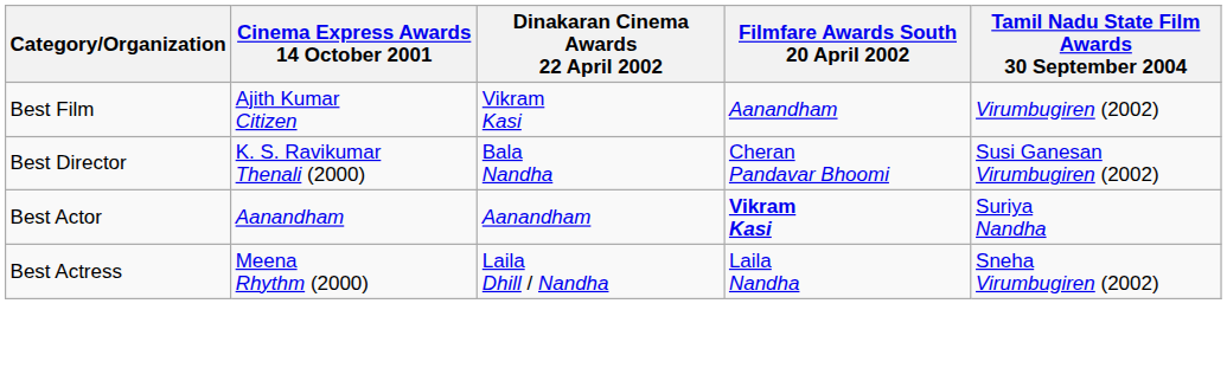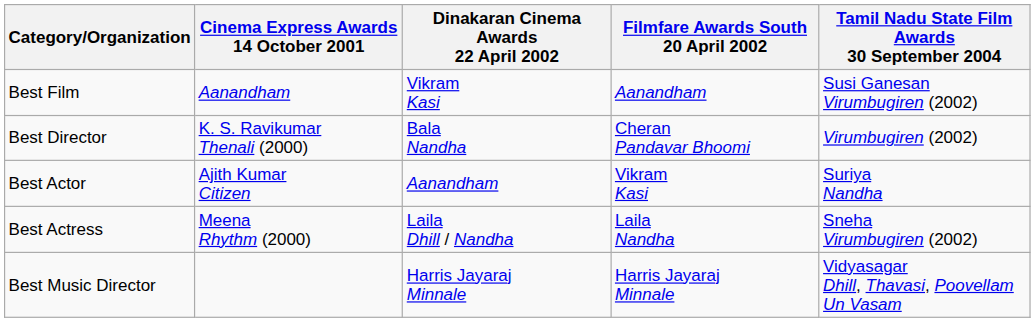 <table class="wikitable" style="font-size: 90%;">
 <tr>
 <th rowspan="1" style="width:20px;">Category/Organization</th>
 <th rowspan="1" style="width:200px;"><a href='#'>Cinema Express Awards</a><br> 14 October 2001</th>
 <th rowspan="1" style="width:200px;">Dinakaran Cinema Awards<br> 22 April 2002</th>
 <th rowspan="1" style="width:200px;"><a href='#'>Filmfare Awards South</a><br>20 April 2002</th>
 <th rowspan="1" style="width:200px;"><a href='#'>Tamil Nadu State Film Awards</a><br>30 September 2004</th>
 </tr>
 <tr>
 <td>Best Film</td>
-<td><a href='#'>Ajith Kumar</a><br><em><a href='#'>Citizen</a></em></td>
+<td><em><a href='#'>Aanandham</a></em></td>
 <td><a href='#'>Vikram</a><br><em><a href='#'>Kasi</a></em></td>
 <td><em><a href='#'>Aanandham</a></em></td>
-<td><em><a href='#'>Virumbugiren</a></em> (2002)</td>
+<td><a href='#'>Susi Ganesan</a><br><em><a href='#'>Virumbugiren</a></em> (2002)</td>
 </tr>
 <tr>
 <td>Best Director</td>
 <td><a href='#'>K. S. Ravikumar</a><br><em><a href='#'>Thenali</a></em> (2000)</td>
 <td><a href='#'>Bala</a><br><em><a href='#'>Nandha</a></em></td>
 <td><a href='#'>Cheran</a><br><em><a href='#'>Pandavar Bhoomi</a></em></td>
-<td><a href='#'>Susi Ganesan</a><br><em><a href='#'>Virumbugiren</a></em> (2002)</td>
+<td><em><a href='#'>Virumbugiren</a></em> (2002)</td>
 </tr>
 <tr>
 <td>Best Actor</td>
+<td><a href='#'>Ajith Kumar</a><br><em><a href='#'>Citizen</a></em></td>
 <td><em><a href='#'>Aanandham</a></em></td>
-<td><em><a href='#'>Aanandham</a></em></td>
-<td><strong><a href='#'>Vikram</a><br><em><a href='#'>Kasi</a></em></strong></td>
+<td><a href='#'>Vikram</a><br><em><a href='#'>Kasi</a></em></td>
 <td><a href='#'>Suriya</a><br><em><a href='#'>Nandha</a></em></td>
 </tr>
 <tr>
 <td>Best Actress</td>
 <td><a href='#'>Meena</a><br><em><a href='#'>Rhythm</a></em> (2000)</td>
 <td><a href='#'>Laila</a><br><em><a href='#'>Dhill</a></em> / <em><a href='#'>Nandha</a></em></td>
 <td><a href='#'>Laila</a><br><em><a href='#'>Nandha</a></em></td>
 <td><a href='#'>Sneha</a><br><em><a href='#'>Virumbugiren</a></em> (2002)</td>
 </tr>
+<tr>
+<td>Best Music Director</td>
+<td></td>
+<td><a href='#'>Harris Jayaraj</a><br><em><a href='#'>Minnale</a></em></td>
+<td><a href='#'>Harris Jayaraj</a><br><em><a href='#'>Minnale</a></em></td>
+<td><a href='#'>Vidyasagar</a><br><em><a href='#'>Dhill</a></em>, <em><a href='#'>Thavasi</a></em>, <em><a href='#'>Poovellam Un Vasam</a></em></td>
+</tr>
 </table>
